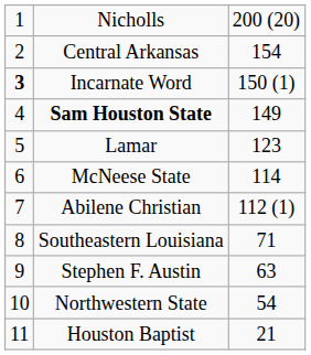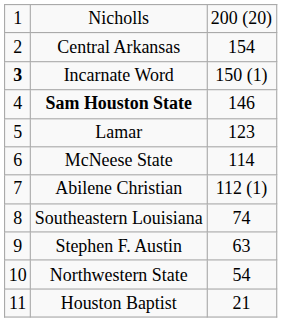 <table class="wikitable">
 <tr align="center">
 <td>1</td>
 <td>Nicholls</td>
 <td>200 (20)</td>
 </tr>
 <tr align="center">
 <td>2</td>
 <td>Central Arkansas</td>
 <td>154</td>
 </tr>
 <tr align="center">
 <td><strong>3</strong></td>
 <td>Incarnate Word</td>
 <td>150 (1)</td>
 </tr>
 <tr align="center">
 <td>4</td>
 <td><strong>Sam Houston State</strong></td>
-<td>149</td>
+<td>146</td>
 </tr>
 <tr align="center">
 <td>5</td>
 <td>Lamar</td>
 <td>123</td>
 </tr>
 <tr align="center">
 <td>6</td>
 <td>McNeese State</td>
 <td>114</td>
 </tr>
 <tr align="center">
 <td>7</td>
 <td>Abilene Christian</td>
 <td>112 (1)</td>
 </tr>
 <tr align="center">
 <td>8</td>
 <td>Southeastern Louisiana</td>
-<td>71</td>
+<td>74</td>
 </tr>
 <tr align="center">
 <td>9</td>
 <td>Stephen F. Austin</td>
 <td>63</td>
 </tr>
 <tr align="center">
 <td>10</td>
 <td>Northwestern State</td>
 <td>54</td>
 </tr>
 <tr align="center">
 <td>11</td>
 <td>Houston Baptist</td>
 <td>21</td>
 </tr>
 </table>
